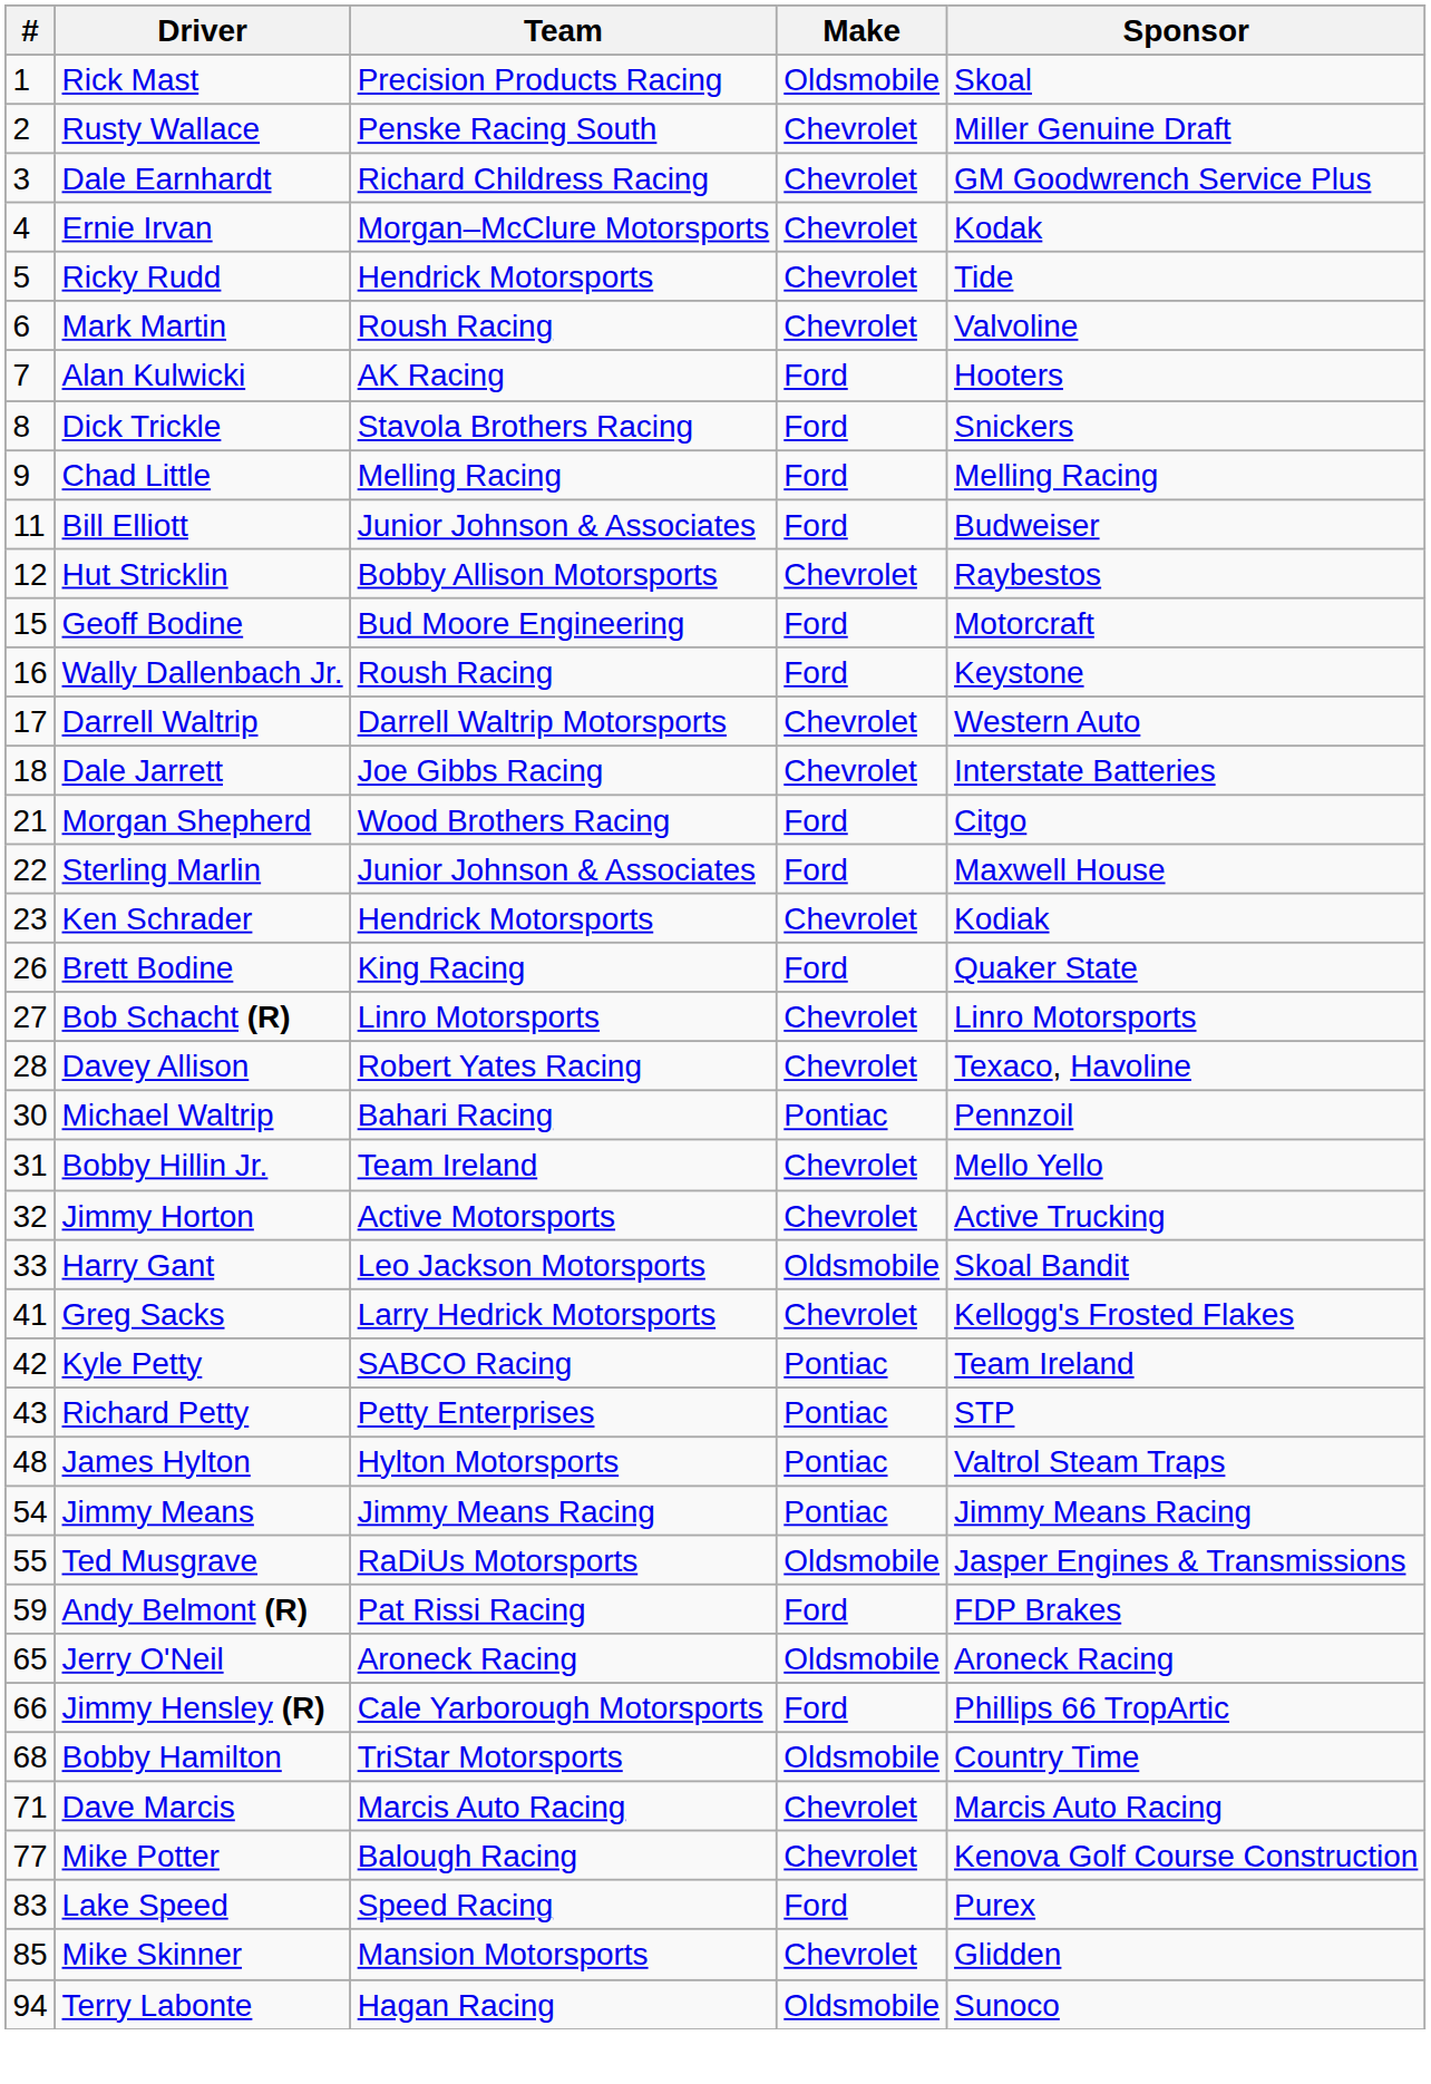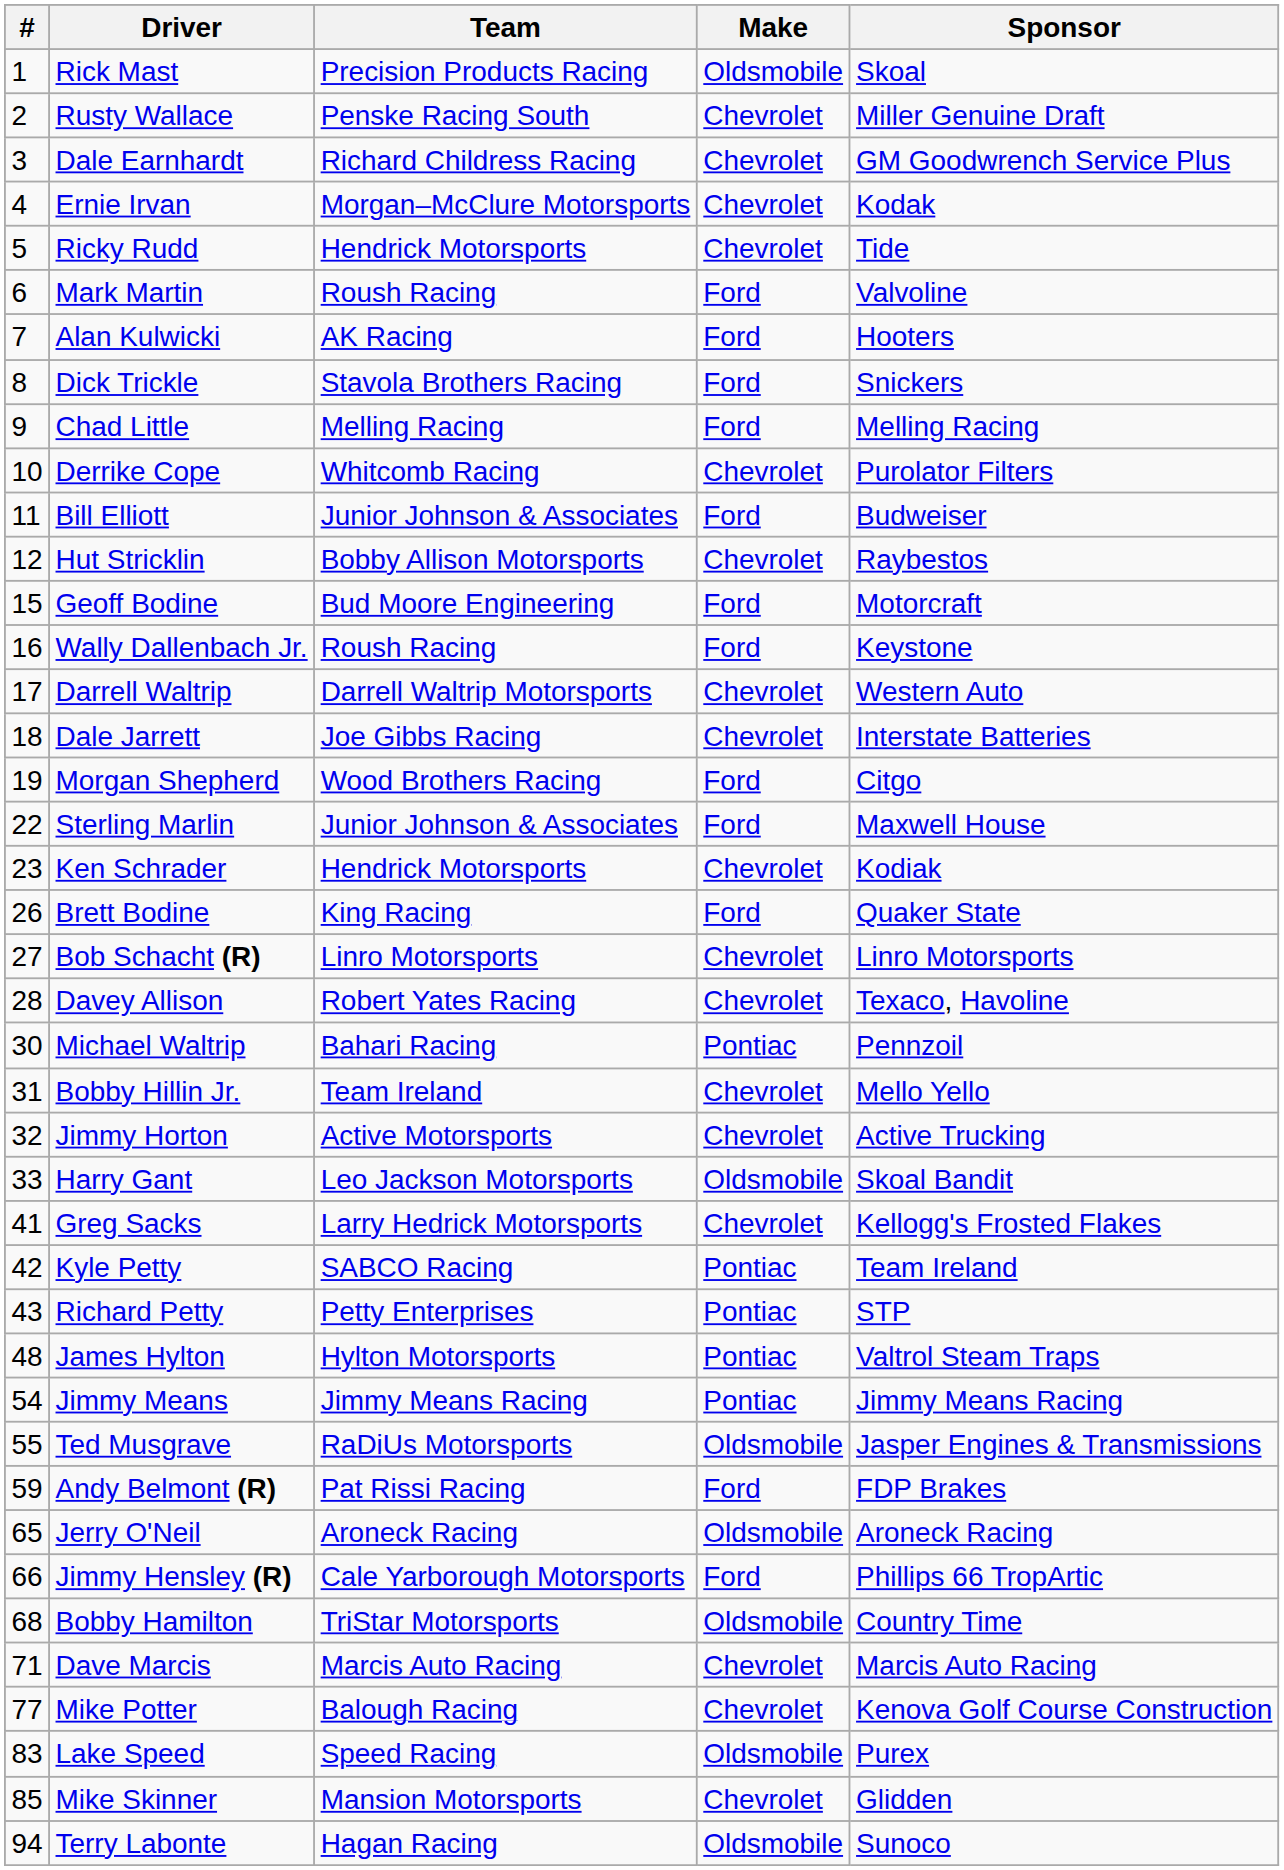 <table class="wikitable" style="font-size:95%">
 <tr>
 <th>#</th>
 <th>Driver</th>
 <th>Team</th>
 <th>Make</th>
 <th>Sponsor</th>
 </tr>
 <tr>
 <td>1</td>
 <td><a href='#'>Rick Mast</a></td>
 <td><a href='#'>Precision Products Racing</a></td>
 <td><a href='#'>Oldsmobile</a></td>
 <td><a href='#'>Skoal</a></td>
 </tr>
 <tr>
 <td>2</td>
 <td><a href='#'>Rusty Wallace</a></td>
 <td><a href='#'>Penske Racing South</a></td>
 <td><a href='#'>Chevrolet</a></td>
 <td><a href='#'>Miller Genuine Draft</a></td>
 </tr>
 <tr>
 <td>3</td>
 <td><a href='#'>Dale Earnhardt</a></td>
 <td><a href='#'>Richard Childress Racing</a></td>
 <td><a href='#'>Chevrolet</a></td>
 <td><a href='#'>GM Goodwrench Service Plus</a></td>
 </tr>
 <tr>
 <td>4</td>
 <td><a href='#'>Ernie Irvan</a></td>
 <td><a href='#'>Morgan–McClure Motorsports</a></td>
 <td><a href='#'>Chevrolet</a></td>
 <td><a href='#'>Kodak</a></td>
 </tr>
 <tr>
 <td>5</td>
 <td><a href='#'>Ricky Rudd</a></td>
 <td><a href='#'>Hendrick Motorsports</a></td>
 <td><a href='#'>Chevrolet</a></td>
 <td><a href='#'>Tide</a></td>
 </tr>
 <tr>
 <td>6</td>
 <td><a href='#'>Mark Martin</a></td>
 <td><a href='#'>Roush Racing</a></td>
-<td><a href='#'>Chevrolet</a></td>
+<td><a href='#'>Ford</a></td>
 <td><a href='#'>Valvoline</a></td>
 </tr>
 <tr>
 <td>7</td>
 <td><a href='#'>Alan Kulwicki</a></td>
 <td><a href='#'>AK Racing</a></td>
 <td><a href='#'>Ford</a></td>
 <td><a href='#'>Hooters</a></td>
 </tr>
 <tr>
 <td>8</td>
 <td><a href='#'>Dick Trickle</a></td>
 <td><a href='#'>Stavola Brothers Racing</a></td>
 <td><a href='#'>Ford</a></td>
 <td><a href='#'>Snickers</a></td>
 </tr>
 <tr>
 <td>9</td>
 <td><a href='#'>Chad Little</a></td>
 <td><a href='#'>Melling Racing</a></td>
 <td><a href='#'>Ford</a></td>
 <td><a href='#'>Melling Racing</a></td>
+</tr>
+<tr>
+<td>10</td>
+<td><a href='#'>Derrike Cope</a></td>
+<td><a href='#'>Whitcomb Racing</a></td>
+<td><a href='#'>Chevrolet</a></td>
+<td><a href='#'>Purolator Filters</a></td>
 </tr>
 <tr>
 <td>11</td>
 <td><a href='#'>Bill Elliott</a></td>
 <td><a href='#'>Junior Johnson & Associates</a></td>
 <td><a href='#'>Ford</a></td>
 <td><a href='#'>Budweiser</a></td>
 </tr>
 <tr>
 <td>12</td>
 <td><a href='#'>Hut Stricklin</a></td>
 <td><a href='#'>Bobby Allison Motorsports</a></td>
 <td><a href='#'>Chevrolet</a></td>
 <td><a href='#'>Raybestos</a></td>
 </tr>
 <tr>
 <td>15</td>
 <td><a href='#'>Geoff Bodine</a></td>
 <td><a href='#'>Bud Moore Engineering</a></td>
 <td><a href='#'>Ford</a></td>
 <td><a href='#'>Motorcraft</a></td>
 </tr>
 <tr>
 <td>16</td>
 <td><a href='#'>Wally Dallenbach Jr.</a></td>
 <td><a href='#'>Roush Racing</a></td>
 <td><a href='#'>Ford</a></td>
 <td><a href='#'>Keystone</a></td>
 </tr>
 <tr>
 <td>17</td>
 <td><a href='#'>Darrell Waltrip</a></td>
 <td><a href='#'>Darrell Waltrip Motorsports</a></td>
 <td><a href='#'>Chevrolet</a></td>
 <td><a href='#'>Western Auto</a></td>
 </tr>
 <tr>
 <td>18</td>
 <td><a href='#'>Dale Jarrett</a></td>
 <td><a href='#'>Joe Gibbs Racing</a></td>
 <td><a href='#'>Chevrolet</a></td>
 <td><a href='#'>Interstate Batteries</a></td>
 </tr>
 <tr>
-<td>21</td>
+<td>19</td>
 <td><a href='#'>Morgan Shepherd</a></td>
 <td><a href='#'>Wood Brothers Racing</a></td>
 <td><a href='#'>Ford</a></td>
 <td><a href='#'>Citgo</a></td>
 </tr>
 <tr>
 <td>22</td>
 <td><a href='#'>Sterling Marlin</a></td>
 <td><a href='#'>Junior Johnson & Associates</a></td>
 <td><a href='#'>Ford</a></td>
 <td><a href='#'>Maxwell House</a></td>
 </tr>
 <tr>
 <td>23</td>
 <td><a href='#'>Ken Schrader</a></td>
 <td><a href='#'>Hendrick Motorsports</a></td>
 <td><a href='#'>Chevrolet</a></td>
 <td><a href='#'>Kodiak</a></td>
 </tr>
 <tr>
 <td>26</td>
 <td><a href='#'>Brett Bodine</a></td>
 <td><a href='#'>King Racing</a></td>
 <td><a href='#'>Ford</a></td>
 <td><a href='#'>Quaker State</a></td>
 </tr>
 <tr>
 <td>27</td>
 <td><a href='#'>Bob Schacht</a> <strong>(R)</strong></td>
 <td><a href='#'>Linro Motorsports</a></td>
 <td><a href='#'>Chevrolet</a></td>
 <td><a href='#'>Linro Motorsports</a></td>
 </tr>
 <tr>
 <td>28</td>
 <td><a href='#'>Davey Allison</a></td>
 <td><a href='#'>Robert Yates Racing</a></td>
 <td><a href='#'>Chevrolet</a></td>
 <td><a href='#'>Texaco</a>, <a href='#'>Havoline</a></td>
 </tr>
 <tr>
 <td>30</td>
 <td><a href='#'>Michael Waltrip</a></td>
 <td><a href='#'>Bahari Racing</a></td>
 <td><a href='#'>Pontiac</a></td>
 <td><a href='#'>Pennzoil</a></td>
 </tr>
 <tr>
 <td>31</td>
 <td><a href='#'>Bobby Hillin Jr.</a></td>
 <td><a href='#'>Team Ireland</a></td>
 <td><a href='#'>Chevrolet</a></td>
 <td><a href='#'>Mello Yello</a></td>
 </tr>
 <tr>
 <td>32</td>
 <td><a href='#'>Jimmy Horton</a></td>
 <td><a href='#'>Active Motorsports</a></td>
 <td><a href='#'>Chevrolet</a></td>
 <td><a href='#'>Active Trucking</a></td>
 </tr>
 <tr>
 <td>33</td>
 <td><a href='#'>Harry Gant</a></td>
 <td><a href='#'>Leo Jackson Motorsports</a></td>
 <td><a href='#'>Oldsmobile</a></td>
 <td><a href='#'>Skoal Bandit</a></td>
 </tr>
 <tr>
 <td>41</td>
 <td><a href='#'>Greg Sacks</a></td>
 <td><a href='#'>Larry Hedrick Motorsports</a></td>
 <td><a href='#'>Chevrolet</a></td>
 <td><a href='#'>Kellogg's Frosted Flakes</a></td>
 </tr>
 <tr>
 <td>42</td>
 <td><a href='#'>Kyle Petty</a></td>
 <td><a href='#'>SABCO Racing</a></td>
 <td><a href='#'>Pontiac</a></td>
 <td><a href='#'>Team Ireland</a></td>
 </tr>
 <tr>
 <td>43</td>
 <td><a href='#'>Richard Petty</a></td>
 <td><a href='#'>Petty Enterprises</a></td>
 <td><a href='#'>Pontiac</a></td>
 <td><a href='#'>STP</a></td>
 </tr>
 <tr>
 <td>48</td>
 <td><a href='#'>James Hylton</a></td>
 <td><a href='#'>Hylton Motorsports</a></td>
 <td><a href='#'>Pontiac</a></td>
 <td><a href='#'>Valtrol Steam Traps</a></td>
 </tr>
 <tr>
 <td>54</td>
 <td><a href='#'>Jimmy Means</a></td>
 <td><a href='#'>Jimmy Means Racing</a></td>
 <td><a href='#'>Pontiac</a></td>
 <td><a href='#'>Jimmy Means Racing</a></td>
 </tr>
 <tr>
 <td>55</td>
 <td><a href='#'>Ted Musgrave</a></td>
 <td><a href='#'>RaDiUs Motorsports</a></td>
 <td><a href='#'>Oldsmobile</a></td>
 <td><a href='#'>Jasper Engines & Transmissions</a></td>
 </tr>
 <tr>
 <td>59</td>
 <td><a href='#'>Andy Belmont</a> <strong>(R)</strong></td>
 <td><a href='#'>Pat Rissi Racing</a></td>
 <td><a href='#'>Ford</a></td>
 <td><a href='#'>FDP Brakes</a></td>
 </tr>
 <tr>
 <td>65</td>
 <td><a href='#'>Jerry O'Neil</a></td>
 <td><a href='#'>Aroneck Racing</a></td>
 <td><a href='#'>Oldsmobile</a></td>
 <td><a href='#'>Aroneck Racing</a></td>
 </tr>
 <tr>
 <td>66</td>
 <td><a href='#'>Jimmy Hensley</a> <strong>(R)</strong></td>
 <td><a href='#'>Cale Yarborough Motorsports</a></td>
 <td><a href='#'>Ford</a></td>
 <td><a href='#'>Phillips 66 TropArtic</a></td>
 </tr>
 <tr>
 <td>68</td>
 <td><a href='#'>Bobby Hamilton</a></td>
 <td><a href='#'>TriStar Motorsports</a></td>
 <td><a href='#'>Oldsmobile</a></td>
 <td><a href='#'>Country Time</a></td>
 </tr>
 <tr>
 <td>71</td>
 <td><a href='#'>Dave Marcis</a></td>
 <td><a href='#'>Marcis Auto Racing</a></td>
 <td><a href='#'>Chevrolet</a></td>
 <td><a href='#'>Marcis Auto Racing</a></td>
 </tr>
 <tr>
 <td>77</td>
 <td><a href='#'>Mike Potter</a></td>
 <td><a href='#'>Balough Racing</a></td>
 <td><a href='#'>Chevrolet</a></td>
 <td><a href='#'>Kenova Golf Course Construction</a></td>
 </tr>
 <tr>
 <td>83</td>
 <td><a href='#'>Lake Speed</a></td>
 <td><a href='#'>Speed Racing</a></td>
-<td><a href='#'>Ford</a></td>
+<td><a href='#'>Oldsmobile</a></td>
 <td><a href='#'>Purex</a></td>
 </tr>
 <tr>
 <td>85</td>
 <td><a href='#'>Mike Skinner</a></td>
 <td><a href='#'>Mansion Motorsports</a></td>
 <td><a href='#'>Chevrolet</a></td>
 <td><a href='#'>Glidden</a></td>
 </tr>
 <tr>
 <td>94</td>
 <td><a href='#'>Terry Labonte</a></td>
 <td><a href='#'>Hagan Racing</a></td>
 <td><a href='#'>Oldsmobile</a></td>
 <td><a href='#'>Sunoco</a></td>
 </tr>
 </table>
